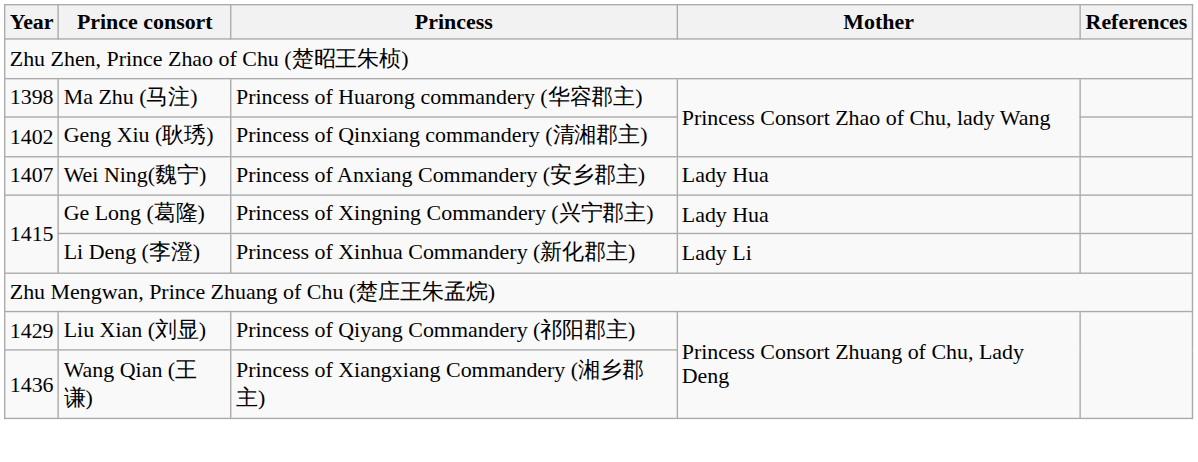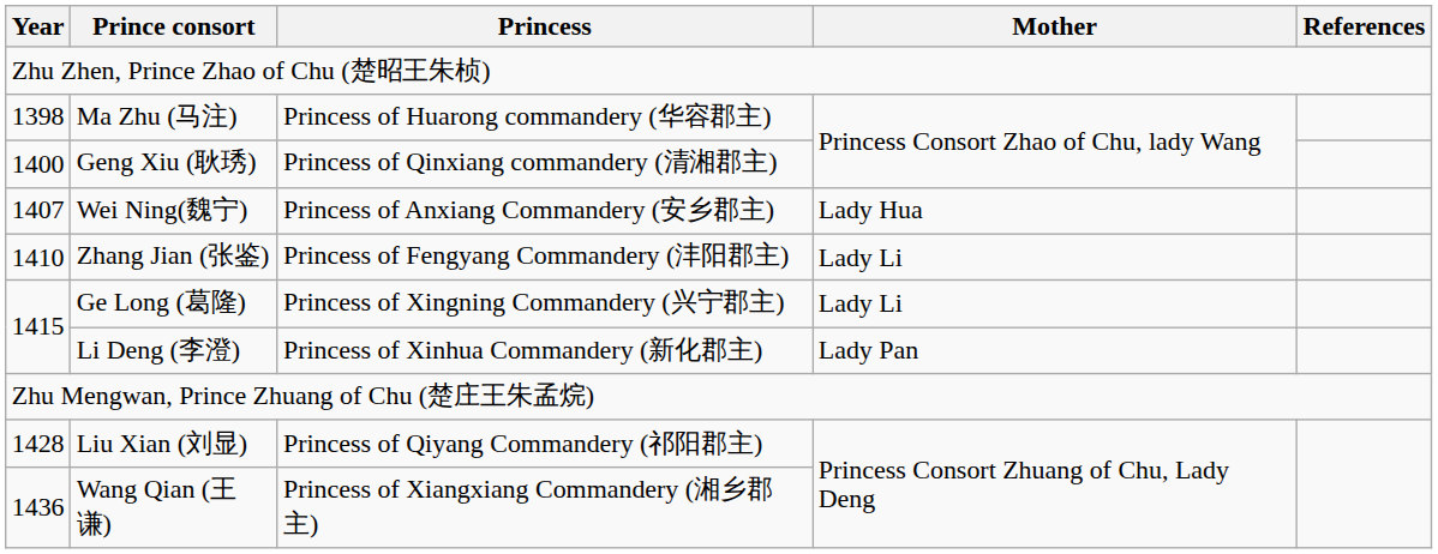 <table class="wikitable">
 <tr>
 <th>Year</th>
 <th>Prince consort</th>
 <th>Princess</th>
 <th>Mother</th>
 <th>References</th>
 </tr>
 <tr>
 <td colspan="5">Zhu Zhen, Prince Zhao of Chu (楚昭王朱桢)</td>
 </tr>
 <tr>
 <td>1398</td>
 <td>Ma Zhu (马注)</td>
 <td>Princess of Huarong commandery (华容郡主)</td>
 <td rowspan="2">Princess Consort Zhao of Chu, lady Wang</td>
 <td></td>
 </tr>
 <tr>
-<td>1402</td>
+<td>1400</td>
 <td>Geng Xiu (耿琇)</td>
 <td>Princess of Qinxiang commandery (清湘郡主)</td>
 <td></td>
 </tr>
 <tr>
 <td>1407</td>
 <td>Wei Ning(魏宁)</td>
 <td>Princess of Anxiang Commandery (安乡郡主)</td>
 <td>Lady Hua</td>
 <td></td>
 </tr>
 <tr>
+<td>1410</td>
+<td>Zhang Jian (张鉴)</td>
+<td>Princess of Fengyang Commandery (沣阳郡主)</td>
+<td>Lady Li</td>
+<td></td>
+</tr>
+<tr>
 <td rowspan="2">1415</td>
 <td>Ge Long (葛隆)</td>
 <td>Princess of Xingning Commandery (兴宁郡主)</td>
-<td>Lady Hua</td>
+<td>Lady Li</td>
 <td></td>
 </tr>
 <tr>
 <td>Li Deng (李澄)</td>
 <td>Princess of Xinhua Commandery (新化郡主)</td>
-<td>Lady Li</td>
+<td>Lady Pan</td>
 <td></td>
 </tr>
 <tr>
 <td colspan="5">Zhu Mengwan, Prince Zhuang of Chu (楚庄王朱孟烷)</td>
 </tr>
 <tr>
-<td>1429</td>
+<td>1428</td>
 <td>Liu Xian (刘显)</td>
 <td>Princess of Qiyang Commandery (祁阳郡主)</td>
 <td rowspan="2">Princess Consort Zhuang of Chu, Lady Deng</td>
 <td rowspan="2"></td>
 </tr>
 <tr>
 <td>1436</td>
 <td>Wang Qian (王谦)</td>
 <td>Princess of Xiangxiang Commandery (湘乡郡主)</td>
 </tr>
 </table>
